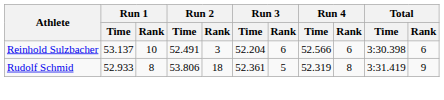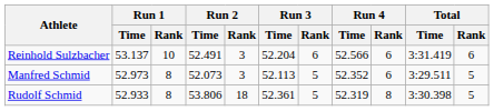 <table class="wikitable" border="1" style="font-size:90%">
 <tr>
 <th rowspan="2">Athlete</th>
 <th colspan="2">Run 1</th>
 <th colspan="2">Run 2</th>
 <th colspan="2">Run 3</th>
 <th colspan="2">Run 4</th>
 <th colspan="2">Total</th>
 </tr>
 <tr>
 <th>Time</th>
 <th>Rank</th>
 <th>Time</th>
 <th>Rank</th>
 <th>Time</th>
 <th>Rank</th>
 <th>Time</th>
 <th>Rank</th>
 <th>Time</th>
 <th>Rank</th>
 </tr>
 <tr>
 <td><a href='#'>Reinhold Sulzbacher</a></td>
 <td align="center">53.137</td>
 <td align="center">10</td>
 <td align="center">52.491</td>
 <td align="center">3</td>
 <td align="center">52.204</td>
 <td align="center">6</td>
 <td align="center">52.566</td>
 <td align="center">6</td>
-<td align="center">3:30.398</td>
+<td align="center">3:31.419</td>
 <td align="center">6</td>
+</tr>
+<tr>
+<td><a href='#'>Manfred Schmid</a></td>
+<td align="center">52.973</td>
+<td align="center">8</td>
+<td align="center">52.073</td>
+<td align="center">3</td>
+<td align="center">52.113</td>
+<td align="center">5</td>
+<td align="center">52.352</td>
+<td align="center">6</td>
+<td align="center">3:29.511</td>
+<td align="center">5</td>
 </tr>
 <tr>
 <td><a href='#'>Rudolf Schmid</a></td>
 <td align="center">52.933</td>
 <td align="center">8</td>
 <td align="center">53.806</td>
 <td align="center">18</td>
 <td align="center">52.361</td>
 <td align="center">5</td>
 <td align="center">52.319</td>
 <td align="center">8</td>
-<td align="center">3:31.419</td>
-<td align="center">9</td>
+<td align="center">3:30.398</td>
+<td align="center">5</td>
 </tr>
 </table>
